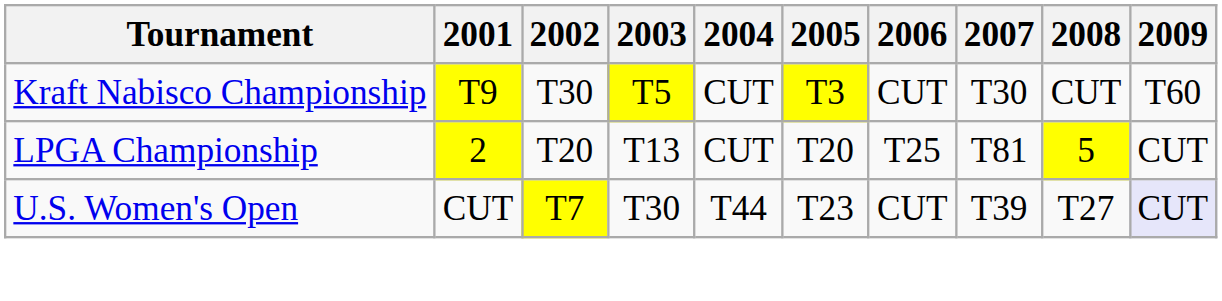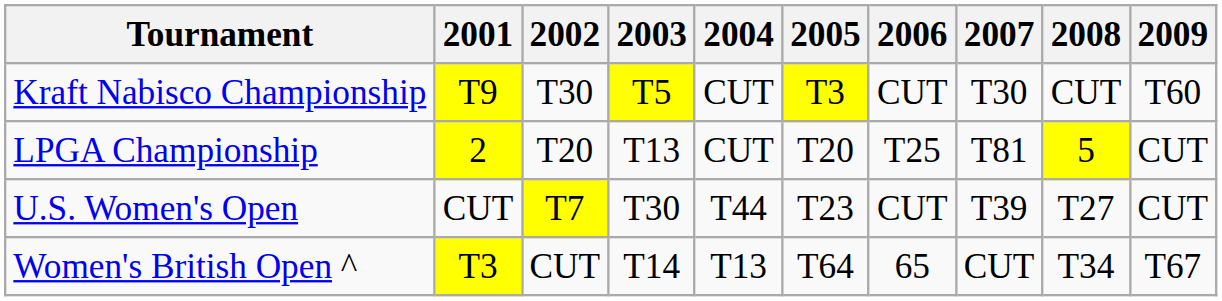 <table class="wikitable" style="font-size:95%;text-align:center;">
 <tr>
 <th>Tournament</th>
 <th>2001</th>
 <th>2002</th>
 <th>2003</th>
 <th>2004</th>
 <th>2005</th>
 <th>2006</th>
 <th>2007</th>
 <th>2008</th>
 <th>2009</th>
 </tr>
 <tr>
 <td align=left><a href='#'>Kraft Nabisco Championship</a></td>
 <td style="background:yellow;">T9</td>
 <td>T30</td>
 <td style="background:yellow;">T5</td>
 <td>CUT</td>
 <td style="background:yellow;">T3</td>
 <td>CUT</td>
 <td>T30</td>
 <td>CUT</td>
 <td>T60</td>
 </tr>
 <tr>
 <td align=left><a href='#'>LPGA Championship</a></td>
 <td style="background:yellow;">2</td>
 <td>T20</td>
 <td>T13</td>
 <td>CUT</td>
 <td>T20</td>
 <td>T25</td>
 <td>T81</td>
 <td style="background:yellow;">5</td>
 <td>CUT</td>
 </tr>
 <tr>
 <td align=left><a href='#'>U.S. Women's Open</a></td>
 <td>CUT</td>
 <td style="background:yellow;">T7</td>
 <td>T30</td>
 <td>T44</td>
 <td>T23</td>
 <td>CUT</td>
 <td>T39</td>
 <td>T27</td>
-<td style="background: lavender;">CUT</td>
+<td>CUT</td>
+</tr>
+<tr>
+<td align=left><a href='#'>Women's British Open</a> ^</td>
+<td style="background:yellow;">T3</td>
+<td>CUT</td>
+<td>T14</td>
+<td>T13</td>
+<td>T64</td>
+<td>65</td>
+<td>CUT</td>
+<td>T34</td>
+<td>T67</td>
 </tr>
 </table>
